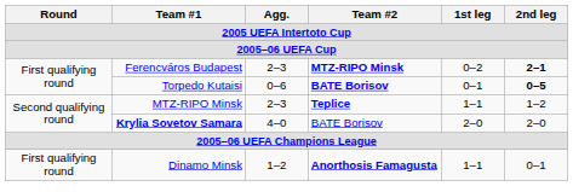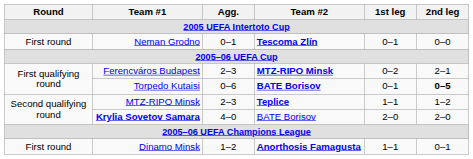 <table class="wikitable">
 <tr>
 <th width="140">Round</th>
 <th width="175">Team #1</th>
 <th width="80">Agg.</th>
 <th width="175">Team #2</th>
 <th width="80">1st leg</th>
 <th width="80">2nd leg</th>
 </tr>
 <tr style="background:#E0E0E0; font-size:95%">
 <td colspan="6" style="text-align:center"><strong><a href='#'>2005 UEFA Intertoto Cup</a></strong></td>
 </tr>
+<tr>
+<td style="text-align:center">First round</td>
+<td style="text-align:right"><a href='#'>Neman Grodno</a> </td>
+<td style="text-align:center">0–1</td>
+<td> <strong><a href='#'>Tescoma Zlín</a></strong></td>
+<td style="text-align:center">0–1</td>
+<td style="text-align:center">0–0</td>
+</tr>
 <tr style="background:#E0E0E0; font-size:95%">
 <td colspan="6" style="text-align:center"><strong><a href='#'>2005–06 UEFA Cup</a></strong></td>
 </tr>
 <tr>
 <td style="text-align:center" rowspan="2">First qualifying round</td>
 <td style="text-align:right"><a href='#'>Ferencváros Budapest</a> </td>
 <td style="text-align:center">2–3</td>
 <td> <strong><a href='#'>MTZ-RIPO Minsk</a></strong></td>
 <td style="text-align:center">0–2</td>
-<td style="text-align:center"><strong>2–1</strong></td>
+<td style="text-align:center">2–1</td>
 </tr>
 <tr>
 <td style="text-align:right"><a href='#'>Torpedo Kutaisi</a> </td>
 <td style="text-align:center">0–6</td>
 <td> <strong><a href='#'>BATE Borisov</a></strong></td>
 <td style="text-align:center">0–1</td>
 <td style="text-align:center"><strong>0–5</strong></td>
 </tr>
 <tr>
 <td style="text-align:center" rowspan="2">Second qualifying round</td>
 <td style="text-align:right"><a href='#'>MTZ-RIPO Minsk</a> </td>
 <td style="text-align:center">2–3</td>
 <td> <strong><a href='#'>Teplice</a></strong></td>
 <td style="text-align:center">1–1</td>
 <td style="text-align:center">1–2</td>
 </tr>
 <tr>
 <td style="text-align:right"><strong><a href='#'>Krylia Sovetov Samara</a></strong> </td>
 <td style="text-align:center">4–0</td>
 <td> <a href='#'>BATE Borisov</a></td>
 <td style="text-align:center">2–0</td>
 <td style="text-align:center">2–0</td>
 </tr>
 <tr style="background:#E0E0E0; font-size:95%">
 <td colspan="6" style="text-align:center"><strong><a href='#'>2005–06 UEFA Champions League</a></strong></td>
 </tr>
 <tr>
-<td style="text-align:center">First qualifying round</td>
+<td style="text-align:center">First round</td>
 <td style="text-align:right"><a href='#'>Dinamo Minsk</a> </td>
 <td style="text-align:center">1–2</td>
 <td> <strong><a href='#'>Anorthosis Famagusta</a></strong></td>
 <td style="text-align:center">1–1</td>
 <td style="text-align:center">0–1</td>
 </tr>
 </table>
